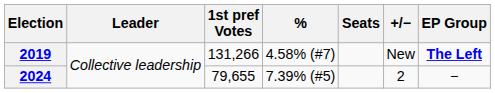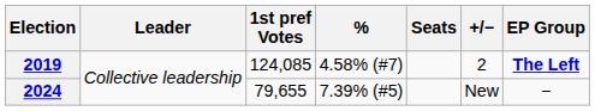 <table class="wikitable" style="text-align:center;">
 <tr>
 <th>Election</th>
 <th>Leader</th>
 <th>1st pref<br>Votes</th>
 <th>%</th>
 <th>Seats</th>
 <th>+/−</th>
 <th>EP Group</th>
 </tr>
 <tr>
 <th><a href='#'>2019</a></th>
 <td rowspan="2"><em>Collective leadership</em></td>
-<td>131,266</td>
+<td>124,085</td>
 <td>4.58% (#7)</td>
 <td></td>
-<td>New</td>
+<td> 2</td>
 <td><strong><a href='#'>The Left</a></strong></td>
 </tr>
 <tr>
 <th><a href='#'>2024</a></th>
 <td>79,655</td>
 <td>7.39% (#5)</td>
 <td></td>
-<td> 2</td>
+<td>New</td>
 <td>−</td>
 </tr>
 </table>
